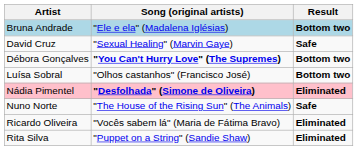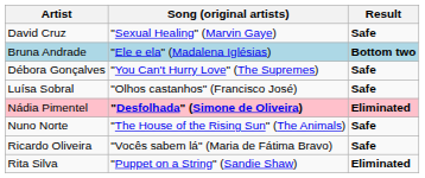 <table class=wikitable>
 <tr>
 <th>Artist</th>
 <th>Song (original artists)</th>
 <th>Result</th>
+</tr>
+<tr>
+<td>David Cruz</td>
+<td>"<a href='#'>Sexual Healing</a>" (<a href='#'>Marvin Gaye</a>)</td>
+<td><strong>Safe</strong></td>
 </tr>
 <tr style="background:lightblue;">
 <td>Bruna Andrade</td>
 <td>"<a href='#'>Ele e ela</a>" (<a href='#'>Madalena Iglésias</a>)</td>
 <td><strong>Bottom two</strong></td>
 </tr>
 <tr>
-<td>David Cruz</td>
-<td>"<a href='#'>Sexual Healing</a>" (<a href='#'>Marvin Gaye</a>)</td>
+<td>Débora Gonçalves</td>
+<td>"<a href='#'>You Can't Hurry Love</a>" (<a href='#'>The Supremes</a>)</td>
 <td><strong>Safe</strong></td>
-</tr>
-<tr>
-<td>Débora Gonçalves</td>
-<td><strong>"<a href='#'>You Can't Hurry Love</a>" (<a href='#'>The Supremes</a>)</strong></td>
-<td><strong>Bottom two</strong></td>
 </tr>
 <tr>
 <td>Luísa Sobral</td>
 <td>"Olhos castanhos" (Francisco José)</td>
-<td><strong>Bottom two</strong></td>
+<td><strong>Safe</strong></td>
 </tr>
 <tr style="background:pink;">
 <td>Nádia Pimentel</td>
 <td><strong>"<a href='#'>Desfolhada</a>" (<a href='#'>Simone de Oliveira</a>)</strong></td>
 <td><strong>Eliminated</strong></td>
 </tr>
 <tr>
 <td>Nuno Norte</td>
 <td>"<a href='#'>The House of the Rising Sun</a>" (<a href='#'>The Animals</a>)</td>
 <td><strong>Safe</strong></td>
 </tr>
 <tr>
 <td>Ricardo Oliveira</td>
 <td>"Vocês sabem lá" (Maria de Fátima Bravo)</td>
-<td><strong>Eliminated</strong></td>
+<td><strong>Safe</strong></td>
 </tr>
 <tr>
 <td>Rita Silva</td>
 <td>"<a href='#'>Puppet on a String</a>" (<a href='#'>Sandie Shaw</a>)</td>
 <td><strong>Eliminated</strong></td>
 </tr>
 </table>
